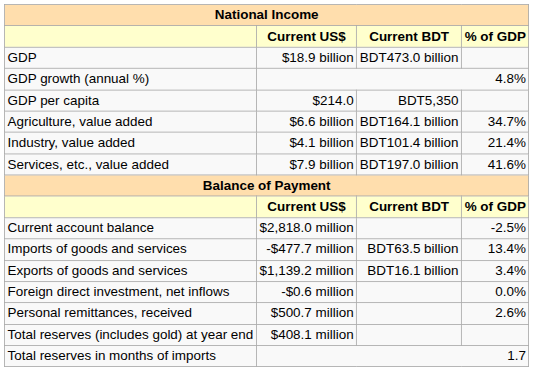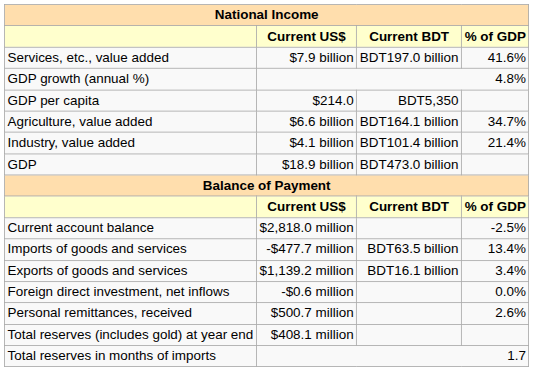 <table class="wikitable">
 <tr>
 <th colspan="4" style="background: #ffdead;">National Income</th>
 </tr>
 <tr>
 <th style="background: #ffffcd;"></th>
 <th style="background: #ffffcd;">Current US$</th>
 <th style="background: #ffffcd;">Current BDT</th>
 <th style="background: #ffffcd;">% of GDP</th>
 </tr>
 <tr>
-<td>GDP</td>
-<td style="text-align: right;">$18.9 billion</td>
-<td style="text-align: right;">BDT473.0 billion</td>
-<td style="text-align: right;"></td>
+<td>Services, etc., value added</td>
+<td style="text-align: right;">$7.9 billion</td>
+<td style="text-align: right;">BDT197.0 billion</td>
+<td style="text-align: right;">41.6%</td>
 </tr>
 <tr>
 <td>GDP growth (annual %)</td>
 <td colspan="3"  style="text-align: right;">4.8%</td>
 </tr>
 <tr>
 <td>GDP per capita</td>
 <td style="text-align: right;">$214.0</td>
 <td style="text-align: right;">BDT5,350</td>
 <td style="text-align: right;"></td>
 </tr>
 <tr>
 <td>Agriculture, value added</td>
 <td style="text-align: right;">$6.6 billion</td>
 <td style="text-align: right;">BDT164.1 billion</td>
 <td style="text-align: right;">34.7%</td>
 </tr>
 <tr>
 <td>Industry, value added</td>
 <td style="text-align: right;">$4.1 billion</td>
 <td style="text-align: right;">BDT101.4 billion</td>
 <td style="text-align: right;">21.4%</td>
 </tr>
 <tr>
-<td>Services, etc., value added</td>
-<td style="text-align: right;">$7.9 billion</td>
-<td style="text-align: right;">BDT197.0 billion</td>
-<td style="text-align: right;">41.6%</td>
+<td>GDP</td>
+<td style="text-align: right;">$18.9 billion</td>
+<td style="text-align: right;">BDT473.0 billion</td>
+<td style="text-align: right;"></td>
 </tr>
 <tr>
 <th colspan="4" style="background: #ffdead;">Balance of Payment</th>
 </tr>
 <tr>
 <th style="background: #ffffcd;"></th>
 <th style="background: #ffffcd;">Current US$</th>
 <th style="background: #ffffcd;">Current BDT</th>
 <th style="background: #ffffcd;">% of GDP</th>
 </tr>
 <tr>
 <td>Current account balance</td>
 <td style="text-align: right;">$2,818.0 million</td>
 <td style="text-align: right;"></td>
 <td style="text-align: right;">-2.5%</td>
 </tr>
 <tr>
 <td>Imports of goods and services</td>
 <td style="text-align: right;">-$477.7 million</td>
 <td style="text-align: right;">BDT63.5 billion</td>
 <td style="text-align: right;">13.4%</td>
 </tr>
 <tr>
 <td>Exports of goods and services</td>
 <td style="text-align: right;">$1,139.2 million</td>
 <td style="text-align: right;">BDT16.1 billion</td>
 <td style="text-align: right;">3.4%</td>
 </tr>
 <tr>
 <td>Foreign direct investment, net inflows</td>
 <td style="text-align: right;">-$0.6 million</td>
 <td style="text-align: right;"></td>
 <td style="text-align: right;">0.0%</td>
 </tr>
 <tr>
 <td>Personal remittances, received</td>
 <td style="text-align: right;">$500.7 million</td>
 <td style="text-align: right;"></td>
 <td style="text-align: right;">2.6%</td>
 </tr>
 <tr>
 <td>Total reserves (includes gold) at year end</td>
 <td style="text-align: right;">$408.1 million</td>
 <td style="text-align: right;"></td>
 <td style="text-align: right;"></td>
 </tr>
 <tr>
 <td>Total reserves in months of imports</td>
 <td colspan="3"  style="text-align: right;">1.7</td>
 </tr>
 </table>
